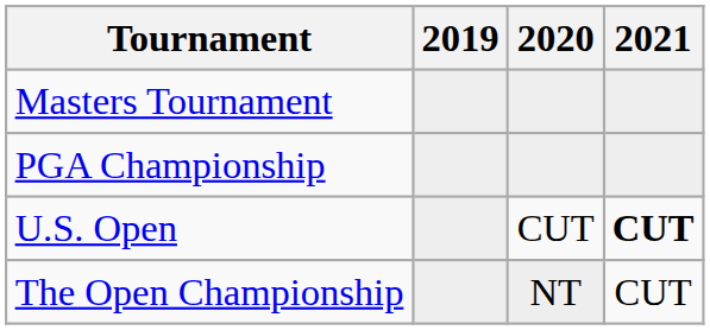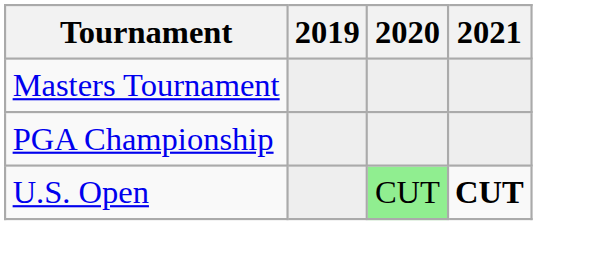 <table class="wikitable" style="font-size:95%;text-align:center;">
 <tr>
 <th>Tournament</th>
 <th>2019</th>
 <th>2020</th>
 <th>2021</th>
 </tr>
 <tr>
 <td align=left><a href='#'>Masters Tournament</a></td>
 <td style="background:#eeeeee;"></td>
 <td style="background:#eeeeee;"></td>
 <td style="background:#eeeeee;"></td>
 </tr>
 <tr>
 <td align=left><a href='#'>PGA Championship</a></td>
 <td style="background:#eeeeee;"></td>
 <td style="background:#eeeeee;"></td>
 <td style="background:#eeeeee;"></td>
 </tr>
 <tr>
 <td align=left><a href='#'>U.S. Open</a></td>
 <td style="background:#eeeeee;"></td>
-<td>CUT</td>
+<td style="background: lightgreen;">CUT</td>
 <td><strong>CUT</strong></td>
 </tr>
-<tr>
-<td align=left><a href='#'>The Open Championship</a></td>
-<td style="background:#eeeeee;"></td>
-<td style="background:#eeeeee;">NT</td>
-<td>CUT</td>
-</tr>
 </table>
